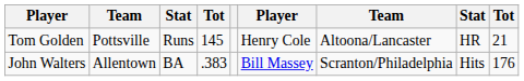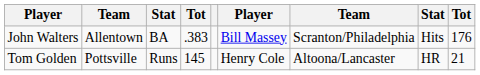 <table class="wikitable">
 <tr>
 <th>Player</th>
 <th>Team</th>
 <th>Stat</th>
 <th>Tot</th>
 <th></th>
 <th>Player</th>
 <th>Team</th>
 <th>Stat</th>
 <th>Tot</th>
 </tr>
 <tr>
+<td>John Walters</td>
+<td>Allentown</td>
+<td>BA</td>
+<td>.383</td>
+<td></td>
+<td><a href='#'>Bill Massey</a></td>
+<td>Scranton/Philadelphia</td>
+<td>Hits</td>
+<td>176</td>
+</tr>
+<tr>
 <td>Tom Golden</td>
 <td>Pottsville</td>
 <td>Runs</td>
 <td>145</td>
 <td></td>
 <td>Henry Cole</td>
 <td>Altoona/Lancaster</td>
 <td>HR</td>
 <td>21</td>
 </tr>
-<tr>
-<td>John Walters</td>
-<td>Allentown</td>
-<td>BA</td>
-<td>.383</td>
-<td></td>
-<td><a href='#'>Bill Massey</a></td>
-<td>Scranton/Philadelphia</td>
-<td>Hits</td>
-<td>176</td>
-</tr>
 </table>
